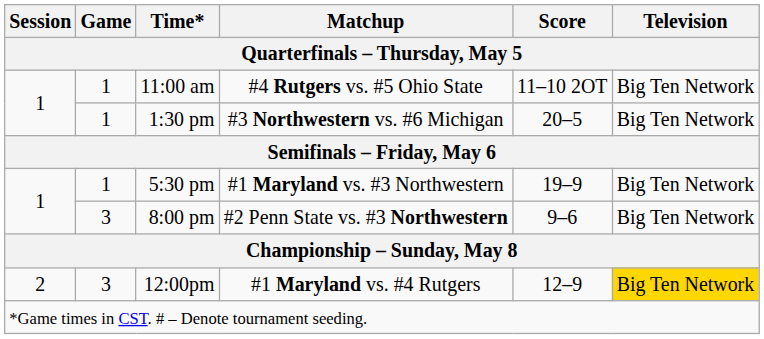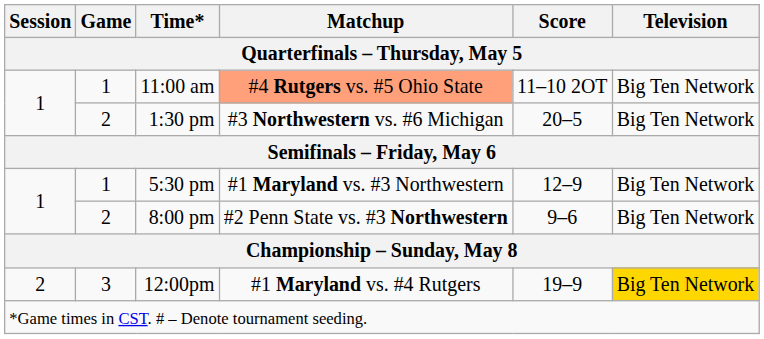 <table class="wikitable" style="font-size: 95%">
 <tr>
 <th>Session</th>
 <th>Game</th>
 <th>Time*</th>
 <th>Matchup</th>
 <th>Score</th>
 <th>Television</th>
 </tr>
 <tr>
 <th colspan=6>Quarterfinals – Thursday, May 5</th>
 </tr>
 <tr>
 <td rowspan=2 align=center>1</td>
 <td align=center>1</td>
 <td align=right>11:00 am</td>
-<td align=center>#4 <strong>Rutgers</strong> vs. #5 Ohio State</td>
+<td align=center style="background: lightsalmon;">#4 <strong>Rutgers</strong> vs. #5 Ohio State</td>
 <td align=center>11–10  2OT</td>
 <td rowspan=1 align=center>Big Ten Network</td>
 </tr>
 <tr>
-<td align=center>1</td>
+<td align=center>2</td>
 <td align=right>1:30 pm</td>
 <td align=center>#3 <strong>Northwestern</strong> vs. #6 Michigan</td>
 <td align=center>20–5</td>
 <td rowspan=1 align=center>Big Ten Network</td>
 </tr>
 <tr>
 <th colspan=6>Semifinals – Friday, May 6</th>
 </tr>
 <tr>
 <td rowspan=2 align=center>1</td>
 <td align=center>1</td>
 <td align=right>5:30 pm</td>
 <td align=center>#1 <strong>Maryland</strong> vs. #3 Northwestern</td>
-<td align=center>19–9</td>
+<td align=center>12–9</td>
 <td rowspan=1 align=center>Big Ten Network</td>
 </tr>
 <tr>
-<td align=center>3</td>
+<td align=center>2</td>
 <td align=right>8:00 pm</td>
 <td align=center>#2 Penn State vs. #3 <strong>Northwestern</strong></td>
 <td align=center>9–6</td>
 <td rowspan=1 align=center>Big Ten Network</td>
 </tr>
 <tr>
 <th colspan=6>Championship – Sunday, May 8</th>
 </tr>
 <tr>
 <td rowspan=1 align=center>2</td>
 <td align=center>3</td>
 <td align=right>12:00pm</td>
 <td align=center>#1 <strong>Maryland</strong> vs. #4 Rutgers</td>
-<td align=center>12–9</td>
+<td align=center>19–9</td>
 <td rowspan=1 align=center style="background: gold;">Big Ten Network</td>
 </tr>
 <tr>
 <td colspan=6><small>*Game times in <a href='#'>CST</a>. # – Denote tournament seeding. </small></td>
 </tr>
 </table>
